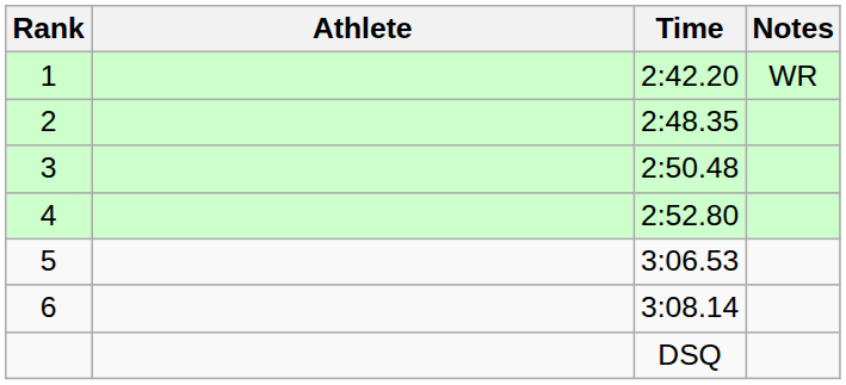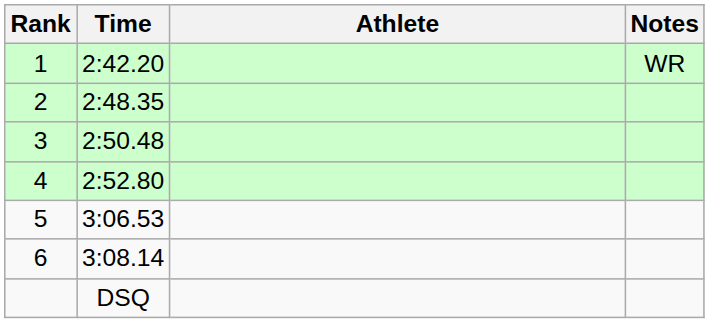 <table class="wikitable" style="text-align:center">
 <tr>
 <th>Rank</th>
+<th>Time</th>
 <th Style="width:18em">Athlete</th>
-<th>Time</th>
 <th>Notes</th>
 </tr>
 <tr style="background:#cfc">
 <td>1</td>
+<td>2:42.20</td>
 <td style="text-align:left"></td>
-<td>2:42.20</td>
 <td>WR</td>
 </tr>
 <tr style="background:#cfc">
 <td>2</td>
+<td>2:48.35</td>
 <td style="text-align:left"></td>
-<td>2:48.35</td>
 <td></td>
 </tr>
 <tr style="background:#cfc">
 <td>3</td>
+<td>2:50.48</td>
 <td style="text-align:left"></td>
-<td>2:50.48</td>
 <td></td>
 </tr>
 <tr style="background:#cfc">
 <td>4</td>
+<td>2:52.80</td>
 <td style="text-align:left"></td>
-<td>2:52.80</td>
 <td></td>
 </tr>
 <tr>
 <td>5</td>
+<td>3:06.53</td>
 <td style="text-align:left"></td>
-<td>3:06.53</td>
 <td></td>
 </tr>
 <tr>
 <td>6</td>
+<td>3:08.14</td>
 <td style="text-align:left"></td>
-<td>3:08.14</td>
 <td></td>
 </tr>
 <tr>
 <td></td>
+<td>DSQ</td>
 <td style="text-align:left"></td>
-<td>DSQ</td>
 <td></td>
 </tr>
 </table>
